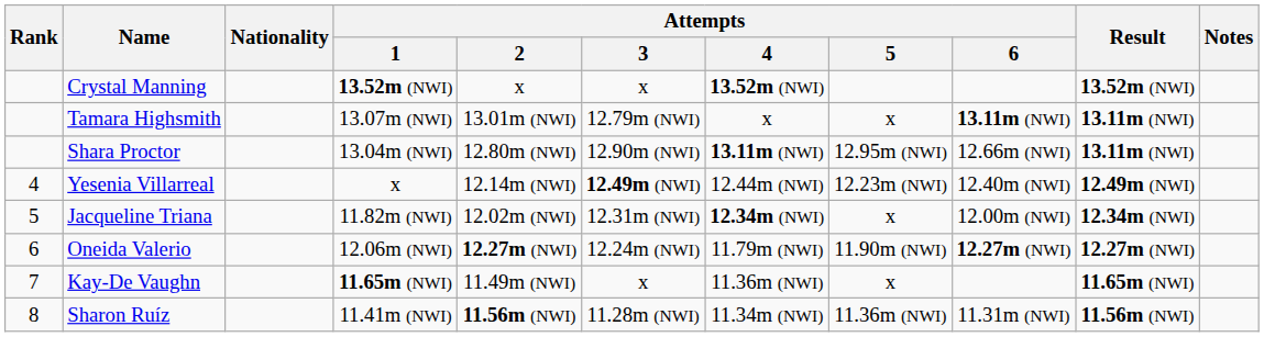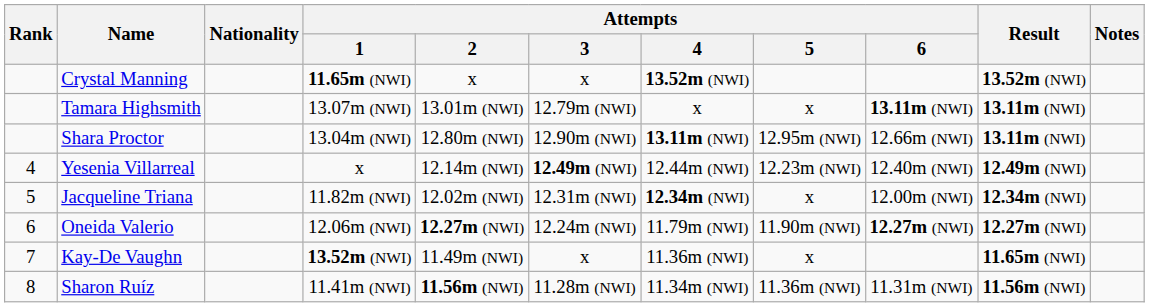 <table class="wikitable sortable" style="text-align:center">
 <tr>
 <th rowspan=2>Rank</th>
 <th rowspan=2>Name</th>
 <th rowspan=2>Nationality</th>
 <th colspan=6>Attempts</th>
 <th rowspan=2>Result</th>
 <th rowspan=2>Notes</th>
 </tr>
 <tr>
 <th>1</th>
 <th>2</th>
 <th>3</th>
 <th>4</th>
 <th>5</th>
 <th>6</th>
 </tr>
 <tr>
 <td align=center></td>
 <td align=left><a href='#'>Crystal Manning</a></td>
 <td align=left></td>
-<td><strong>13.52m</strong> <small>(NWI)</small></td>
+<td><strong>11.65m</strong> <small>(NWI)</small></td>
 <td>x</td>
 <td>x</td>
 <td><strong>13.52m</strong> <small>(NWI)</small></td>
 <td></td>
 <td></td>
 <td><strong>13.52m</strong> <small>(NWI)</small></td>
 <td></td>
 </tr>
 <tr>
 <td align=center></td>
 <td align=left><a href='#'>Tamara Highsmith</a></td>
 <td align=left></td>
 <td>13.07m <small>(NWI)</small></td>
 <td>13.01m <small>(NWI)</small></td>
 <td>12.79m <small>(NWI)</small></td>
 <td>x</td>
 <td>x</td>
 <td><strong>13.11m</strong> <small>(NWI)</small></td>
 <td><strong>13.11m</strong> <small>(NWI)</small></td>
 <td></td>
 </tr>
 <tr>
 <td align=center></td>
 <td align=left><a href='#'>Shara Proctor</a></td>
 <td align=left></td>
 <td>13.04m <small>(NWI)</small></td>
 <td>12.80m <small>(NWI)</small></td>
 <td>12.90m <small>(NWI)</small></td>
 <td><strong>13.11m</strong> <small>(NWI)</small></td>
 <td>12.95m <small>(NWI)</small></td>
 <td>12.66m <small>(NWI)</small></td>
 <td><strong>13.11m</strong> <small>(NWI)</small></td>
 <td></td>
 </tr>
 <tr>
 <td align=center>4</td>
 <td align=left><a href='#'>Yesenia Villarreal</a></td>
 <td align=left></td>
 <td>x</td>
 <td>12.14m <small>(NWI)</small></td>
 <td><strong>12.49m</strong> <small>(NWI)</small></td>
 <td>12.44m <small>(NWI)</small></td>
 <td>12.23m <small>(NWI)</small></td>
 <td>12.40m <small>(NWI)</small></td>
 <td><strong>12.49m</strong> <small>(NWI)</small></td>
 <td></td>
 </tr>
 <tr>
 <td align=center>5</td>
 <td align=left><a href='#'>Jacqueline Triana</a></td>
 <td align=left></td>
 <td>11.82m <small>(NWI)</small></td>
 <td>12.02m <small>(NWI)</small></td>
 <td>12.31m <small>(NWI)</small></td>
 <td><strong>12.34m</strong> <small>(NWI)</small></td>
 <td>x</td>
 <td>12.00m <small>(NWI)</small></td>
 <td><strong>12.34m</strong> <small>(NWI)</small></td>
 <td></td>
 </tr>
 <tr>
 <td align=center>6</td>
 <td align=left><a href='#'>Oneida Valerio</a></td>
 <td align=left></td>
 <td>12.06m <small>(NWI)</small></td>
 <td><strong>12.27m</strong> <small>(NWI)</small></td>
 <td>12.24m <small>(NWI)</small></td>
 <td>11.79m <small>(NWI)</small></td>
 <td>11.90m <small>(NWI)</small></td>
 <td><strong>12.27m</strong> <small>(NWI)</small></td>
 <td><strong>12.27m</strong> <small>(NWI)</small></td>
 <td></td>
 </tr>
 <tr>
 <td align=center>7</td>
 <td align=left><a href='#'>Kay-De Vaughn</a></td>
 <td align=left></td>
-<td><strong>11.65m</strong> <small>(NWI)</small></td>
+<td><strong>13.52m</strong> <small>(NWI)</small></td>
 <td>11.49m <small>(NWI)</small></td>
 <td>x</td>
 <td>11.36m <small>(NWI)</small></td>
 <td>x</td>
 <td></td>
 <td><strong>11.65m</strong> <small>(NWI)</small></td>
 <td></td>
 </tr>
 <tr>
 <td align=center>8</td>
 <td align=left><a href='#'>Sharon Ruíz</a></td>
 <td align=left></td>
 <td>11.41m <small>(NWI)</small></td>
 <td><strong>11.56m</strong> <small>(NWI)</small></td>
 <td>11.28m <small>(NWI)</small></td>
 <td>11.34m <small>(NWI)</small></td>
 <td>11.36m <small>(NWI)</small></td>
 <td>11.31m <small>(NWI)</small></td>
 <td><strong>11.56m</strong> <small>(NWI)</small></td>
 <td></td>
 </tr>
 </table>
